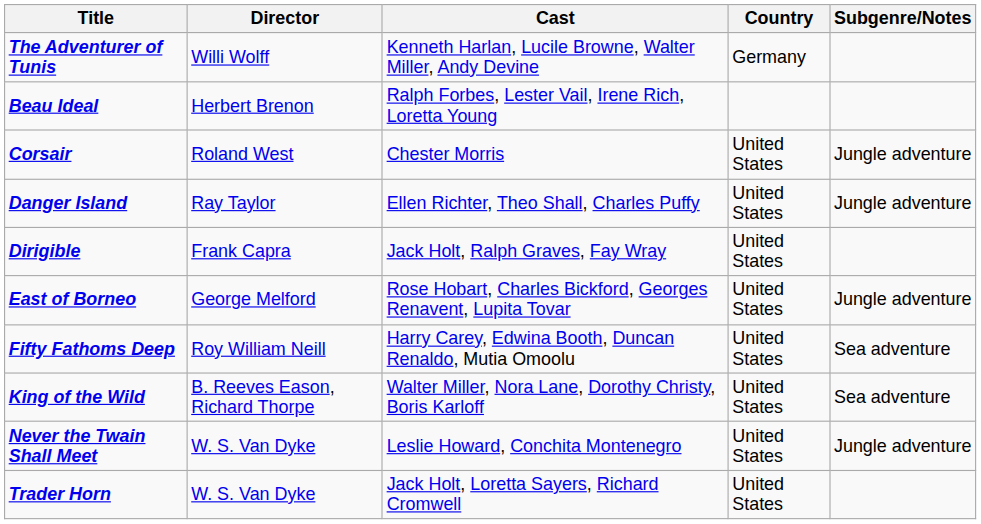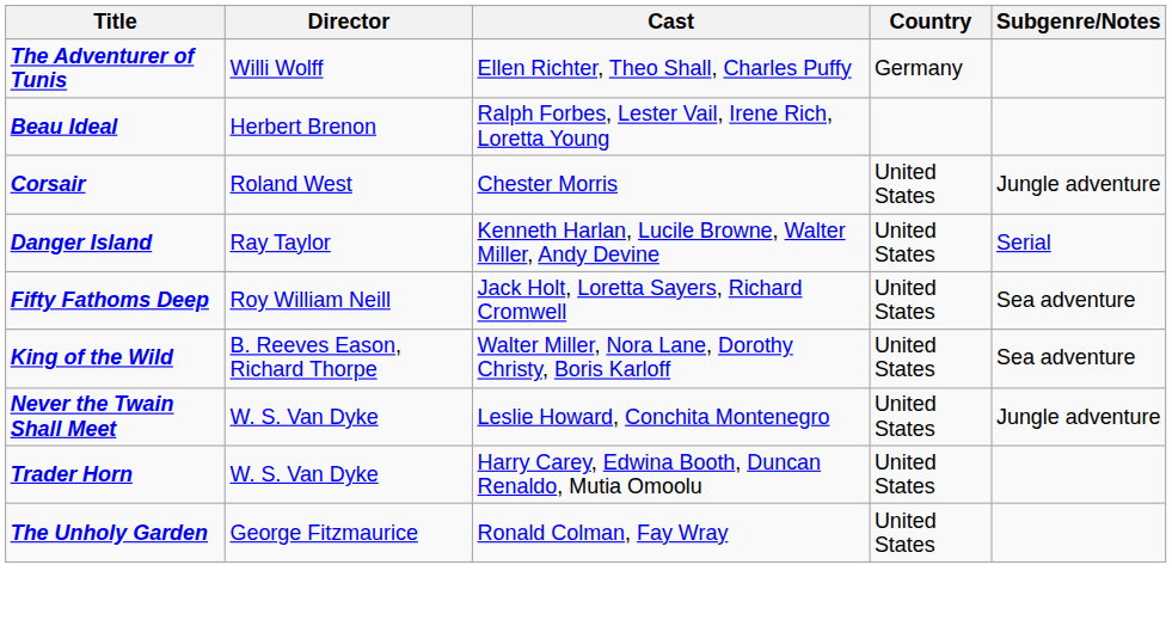 <table class="wikitable">
 <tr>
 <th>Title</th>
 <th>Director</th>
 <th>Cast</th>
 <th>Country</th>
 <th>Subgenre/Notes</th>
 </tr>
 <tr>
 <td><strong><em><a href='#'>The Adventurer of Tunis</a></em></strong></td>
 <td><a href='#'>Willi Wolff</a></td>
-<td><a href='#'>Kenneth Harlan</a>, <a href='#'>Lucile Browne</a>, <a href='#'>Walter Miller</a>, <a href='#'>Andy Devine</a></td>
+<td><a href='#'>Ellen Richter</a>, <a href='#'>Theo Shall</a>, <a href='#'>Charles Puffy</a></td>
 <td>Germany</td>
 <td></td>
 </tr>
 <tr>
 <td><strong><em><a href='#'>Beau Ideal</a></em></strong></td>
 <td><a href='#'>Herbert Brenon</a></td>
 <td><a href='#'>Ralph Forbes</a>, <a href='#'>Lester Vail</a>, <a href='#'>Irene Rich</a>, <a href='#'>Loretta Young</a></td>
 <td></td>
 <td></td>
 </tr>
 <tr>
 <td><strong><em><a href='#'>Corsair</a></em></strong></td>
 <td><a href='#'>Roland West</a></td>
 <td><a href='#'>Chester Morris</a></td>
 <td>United States</td>
 <td>Jungle adventure</td>
 </tr>
 <tr>
 <td><strong><em><a href='#'>Danger Island</a></em></strong></td>
 <td><a href='#'>Ray Taylor</a></td>
-<td><a href='#'>Ellen Richter</a>, <a href='#'>Theo Shall</a>, <a href='#'>Charles Puffy</a></td>
+<td><a href='#'>Kenneth Harlan</a>, <a href='#'>Lucile Browne</a>, <a href='#'>Walter Miller</a>, <a href='#'>Andy Devine</a></td>
 <td>United States</td>
-<td>Jungle adventure</td>
-</tr>
-<tr>
-<td><strong><em><a href='#'>Dirigible</a></em></strong></td>
-<td><a href='#'>Frank Capra</a></td>
-<td><a href='#'>Jack Holt</a>, <a href='#'>Ralph Graves</a>, <a href='#'>Fay Wray</a></td>
-<td>United States</td>
-<td></td>
-</tr>
-<tr>
-<td><strong><em><a href='#'>East of Borneo</a></em></strong></td>
-<td><a href='#'>George Melford</a></td>
-<td><a href='#'>Rose Hobart</a>, <a href='#'>Charles Bickford</a>, <a href='#'>Georges Renavent</a>, <a href='#'>Lupita Tovar</a></td>
-<td>United States</td>
-<td>Jungle adventure</td>
+<td><a href='#'>Serial</a></td>
 </tr>
 <tr>
 <td><strong><em><a href='#'>Fifty Fathoms Deep</a></em></strong></td>
 <td><a href='#'>Roy William Neill</a></td>
-<td><a href='#'>Harry Carey</a>, <a href='#'>Edwina Booth</a>, <a href='#'>Duncan Renaldo</a>, Mutia Omoolu</td>
+<td><a href='#'>Jack Holt</a>, <a href='#'>Loretta Sayers</a>, <a href='#'>Richard Cromwell</a></td>
 <td>United States</td>
 <td>Sea adventure</td>
 </tr>
 <tr>
 <td><strong><em><a href='#'>King of the Wild</a></em></strong></td>
 <td><a href='#'>B. Reeves Eason</a>, <a href='#'>Richard Thorpe</a></td>
 <td><a href='#'>Walter Miller</a>, <a href='#'>Nora Lane</a>, <a href='#'>Dorothy Christy</a>, <a href='#'>Boris Karloff</a></td>
 <td>United States</td>
 <td>Sea adventure</td>
 </tr>
 <tr>
 <td><strong><em><a href='#'>Never the Twain Shall Meet</a></em></strong></td>
 <td><a href='#'>W. S. Van Dyke</a></td>
 <td><a href='#'>Leslie Howard</a>, <a href='#'>Conchita Montenegro</a></td>
 <td>United States</td>
 <td>Jungle adventure</td>
 </tr>
 <tr>
 <td><strong><em><a href='#'>Trader Horn</a></em></strong></td>
 <td><a href='#'>W. S. Van Dyke</a></td>
-<td><a href='#'>Jack Holt</a>, <a href='#'>Loretta Sayers</a>, <a href='#'>Richard Cromwell</a></td>
+<td><a href='#'>Harry Carey</a>, <a href='#'>Edwina Booth</a>, <a href='#'>Duncan Renaldo</a>, Mutia Omoolu</td>
+<td>United States</td>
+<td></td>
+</tr>
+<tr>
+<td><strong><em><a href='#'>The Unholy Garden</a></em></strong></td>
+<td><a href='#'>George Fitzmaurice</a></td>
+<td><a href='#'>Ronald Colman</a>, <a href='#'>Fay Wray</a></td>
 <td>United States</td>
 <td></td>
 </tr>
 </table>
